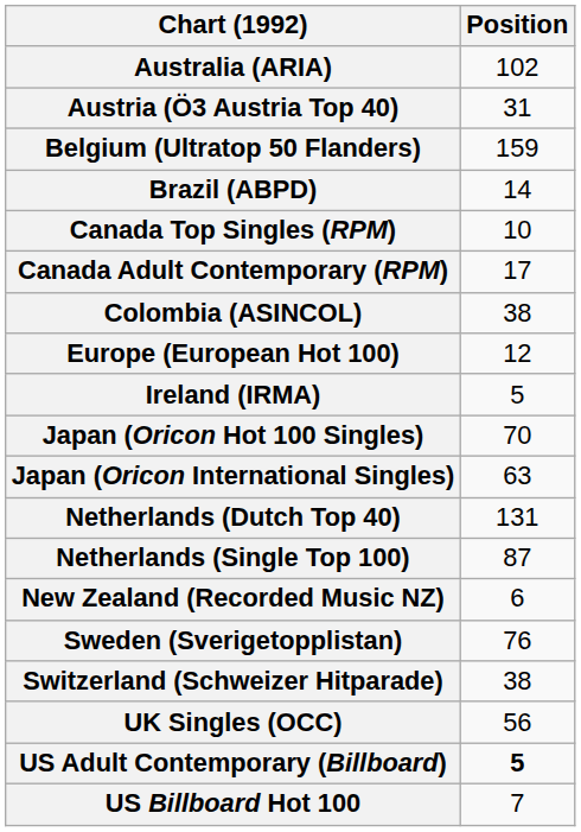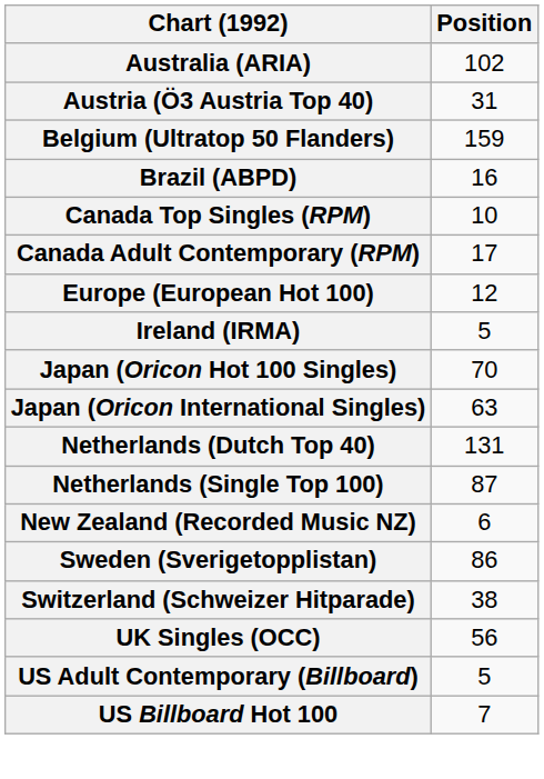 <table class="wikitable sortable plainrowheaders" style="text-align:center">
 <tr>
 <th>Chart (1992)</th>
 <th>Position</th>
 </tr>
 <tr>
 <th scope="row">Australia (ARIA)</th>
 <td>102</td>
 </tr>
 <tr>
 <th scope="row">Austria (Ö3 Austria Top 40)</th>
 <td>31</td>
 </tr>
 <tr>
 <th scope="row">Belgium (Ultratop 50 Flanders)</th>
 <td>159</td>
 </tr>
 <tr>
 <th scope="row">Brazil (ABPD)</th>
-<td>14</td>
+<td>16</td>
 </tr>
 <tr>
 <th scope="row">Canada Top Singles (<em>RPM</em>)</th>
 <td>10</td>
 </tr>
 <tr>
 <th scope="row">Canada Adult Contemporary (<em>RPM</em>)</th>
 <td>17</td>
-</tr>
-<tr>
-<th scope="row">Colombia (ASINCOL)</th>
-<td>38</td>
 </tr>
 <tr>
 <th scope="row">Europe (European Hot 100)</th>
 <td>12</td>
 </tr>
 <tr>
 <th scope="row">Ireland (IRMA)</th>
 <td>5</td>
 </tr>
 <tr>
 <th scope="row">Japan (<em>Oricon</em> Hot 100 Singles)</th>
 <td>70</td>
 </tr>
 <tr>
 <th scope="row">Japan (<em>Oricon</em> International Singles)</th>
 <td>63</td>
 </tr>
 <tr>
 <th scope="row">Netherlands (Dutch Top 40)</th>
 <td>131</td>
 </tr>
 <tr>
 <th scope="row">Netherlands (Single Top 100)</th>
 <td>87</td>
 </tr>
 <tr>
 <th scope="row">New Zealand (Recorded Music NZ)</th>
 <td>6</td>
 </tr>
 <tr>
 <th scope="row">Sweden (Sverigetopplistan)</th>
-<td>76</td>
+<td>86</td>
 </tr>
 <tr>
 <th scope="row">Switzerland (Schweizer Hitparade)</th>
 <td>38</td>
 </tr>
 <tr>
 <th scope="row">UK Singles (OCC)</th>
 <td>56</td>
 </tr>
 <tr>
 <th scope="row">US Adult Contemporary (<em>Billboard</em>)</th>
-<td><strong>5</strong></td>
+<td>5</td>
 </tr>
 <tr>
 <th scope="row">US <em>Billboard</em> Hot 100</th>
 <td>7</td>
 </tr>
 </table>
